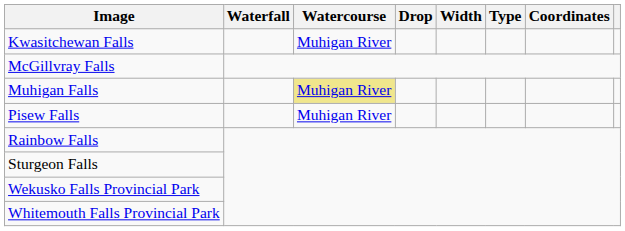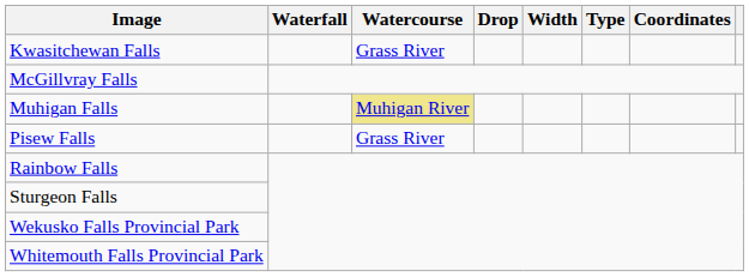 <table class="wikitable sortable">
 <tr>
 <th class=unsortable>Image</th>
 <th>Waterfall</th>
 <th>Watercourse</th>
 <th>Drop</th>
 <th>Width</th>
 <th>Type</th>
 <th>Coordinates</th>
 <th class=unsortable></th>
 </tr>
 <tr>
 <td><a href='#'>Kwasitchewan Falls</a></td>
 <td></td>
-<td><a href='#'>Muhigan River</a></td>
+<td><a href='#'>Grass River</a></td>
 <td></td>
 <td></td>
 <td></td>
 <td></td>
 <td></td>
 </tr>
 <tr>
 <td><a href='#'>McGillvray Falls</a></td>
 </tr>
 <tr>
 <td><a href='#'>Muhigan Falls</a></td>
 <td></td>
 <td style="background: khaki;"><a href='#'>Muhigan River</a></td>
 <td></td>
 <td></td>
 <td></td>
 <td></td>
 <td></td>
 </tr>
 <tr>
 <td><a href='#'>Pisew Falls</a></td>
 <td></td>
-<td><a href='#'>Muhigan River</a></td>
+<td><a href='#'>Grass River</a></td>
 <td></td>
 <td></td>
 <td></td>
 <td></td>
 <td></td>
 </tr>
 <tr>
 <td><a href='#'>Rainbow Falls</a></td>
 </tr>
 <tr>
 <td>Sturgeon Falls</td>
 </tr>
 <tr>
 <td><a href='#'>Wekusko Falls Provincial Park</a></td>
 </tr>
 <tr>
 <td><a href='#'>Whitemouth Falls Provincial Park</a></td>
 </tr>
 </table>
